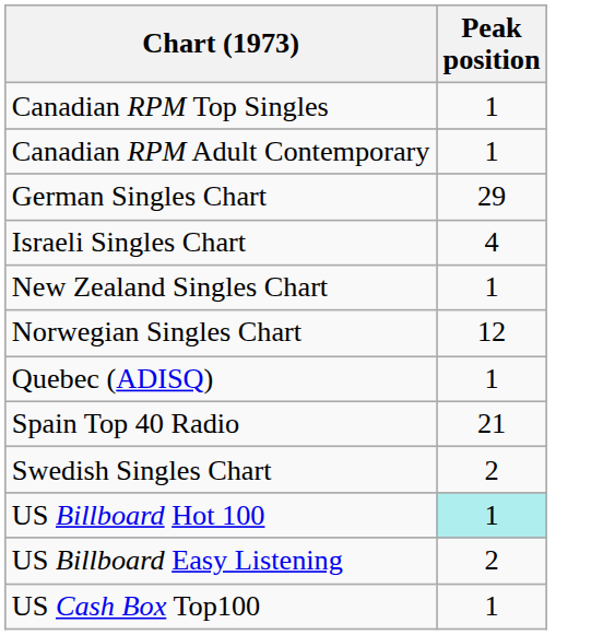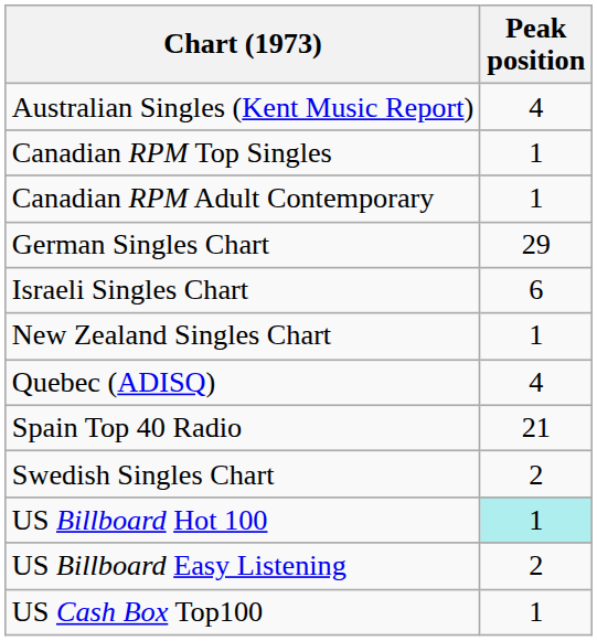 <table class="wikitable sortable">
 <tr>
 <th>Chart (1973)</th>
 <th scope="col">Peak<br>position</th>
+</tr>
+<tr>
+<td align="left">Australian Singles (<a href='#'>Kent Music Report</a>)</td>
+<td align="center">4</td>
 </tr>
 <tr>
 <td>Canadian <em>RPM</em> Top Singles</td>
 <td style="text-align:center;">1</td>
 </tr>
 <tr>
 <td>Canadian <em>RPM</em> Adult Contemporary</td>
 <td style="text-align:center;">1</td>
 </tr>
 <tr>
 <td>German Singles Chart</td>
 <td style="text-align:center;">29</td>
 </tr>
 <tr>
 <td>Israeli Singles Chart</td>
-<td align="center">4</td>
+<td align="center">6</td>
 </tr>
 <tr>
 <td>New Zealand Singles Chart</td>
 <td style="text-align:center;">1</td>
 </tr>
 <tr>
-<td>Norwegian Singles Chart</td>
-<td style="text-align:center;">12</td>
-</tr>
-<tr>
 <td align="left">Quebec (<a href='#'>ADISQ</a>)</td>
-<td style="text-align:center;">1</td>
+<td style="text-align:center;">4</td>
 </tr>
 <tr>
 <td>Spain Top 40 Radio</td>
 <td align="center">21</td>
 </tr>
 <tr>
 <td>Swedish Singles Chart</td>
 <td style="text-align:center;">2</td>
 </tr>
 <tr>
 <td>US <em><a href='#'>Billboard</a></em> <a href='#'>Hot 100</a></td>
 <td style="background: paleturquoise; text-align:center;">1</td>
 </tr>
 <tr>
 <td>US <em>Billboard</em> <a href='#'>Easy Listening</a></td>
 <td style="text-align:center;">2</td>
 </tr>
 <tr>
 <td>US <em><a href='#'>Cash Box</a></em> Top100 </td>
 <td style="text-align:center;">1</td>
 </tr>
 </table>
